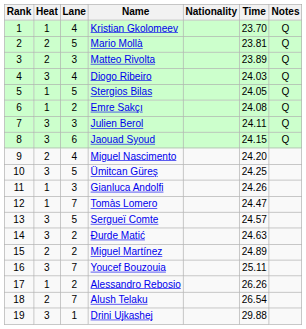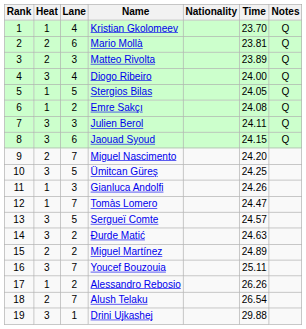 <table class="wikitable sortable" style="text-align:center">
 <tr>
 <th>Rank</th>
 <th>Heat</th>
 <th>Lane</th>
 <th>Name</th>
 <th>Nationality</th>
 <th>Time</th>
 <th>Notes</th>
 </tr>
 <tr bgcolor=ccffcc>
 <td>1</td>
 <td>1</td>
 <td>4</td>
 <td align=left><a href='#'>Kristian Gkolomeev</a></td>
 <td align=left></td>
 <td>23.70</td>
 <td>Q</td>
 </tr>
 <tr bgcolor=ccffcc>
 <td>2</td>
 <td>2</td>
-<td>5</td>
+<td>6</td>
 <td align=left><a href='#'>Mario Mollà</a></td>
 <td align=left></td>
 <td>23.81</td>
 <td>Q</td>
 </tr>
 <tr bgcolor=ccffcc>
 <td>3</td>
 <td>2</td>
 <td>3</td>
 <td align=left><a href='#'>Matteo Rivolta</a></td>
 <td align=left></td>
 <td>23.89</td>
 <td>Q</td>
 </tr>
 <tr bgcolor=ccffcc>
 <td>4</td>
 <td>3</td>
 <td>4</td>
 <td align=left><a href='#'>Diogo Ribeiro</a></td>
 <td align=left></td>
-<td>24.03</td>
+<td>24.00</td>
 <td>Q</td>
 </tr>
 <tr bgcolor=ccffcc>
 <td>5</td>
 <td>1</td>
 <td>5</td>
 <td align=left><a href='#'>Stergios Bilas</a></td>
 <td align=left></td>
 <td>24.05</td>
 <td>Q</td>
 </tr>
 <tr bgcolor=ccffcc>
 <td>6</td>
 <td>1</td>
 <td>2</td>
 <td align=left><a href='#'>Emre Sakçı</a></td>
 <td align=left></td>
 <td>24.08</td>
 <td>Q</td>
 </tr>
 <tr bgcolor=ccffcc>
 <td>7</td>
 <td>3</td>
 <td>3</td>
 <td align=left><a href='#'>Julien Berol</a></td>
 <td align=left></td>
 <td>24.11</td>
 <td>Q</td>
 </tr>
 <tr bgcolor=ccffcc>
 <td>8</td>
 <td>3</td>
 <td>6</td>
 <td align=left><a href='#'>Jaouad Syoud</a></td>
 <td align=left></td>
 <td>24.15</td>
 <td>Q</td>
 </tr>
 <tr>
 <td>9</td>
 <td>2</td>
-<td>4</td>
+<td>7</td>
 <td align=left><a href='#'>Miguel Nascimento</a></td>
 <td align=left></td>
 <td>24.20</td>
 <td></td>
 </tr>
 <tr>
 <td>10</td>
 <td>3</td>
 <td>5</td>
 <td align=left><a href='#'>Ümitcan Güreş</a></td>
 <td align=left></td>
 <td>24.25</td>
 <td></td>
 </tr>
 <tr>
 <td>11</td>
 <td>1</td>
 <td>3</td>
 <td align=left><a href='#'>Gianluca Andolfi</a></td>
 <td align=left></td>
 <td>24.26</td>
 <td></td>
 </tr>
 <tr>
 <td>12</td>
 <td>1</td>
 <td>7</td>
 <td align=left><a href='#'>Tomàs Lomero</a></td>
 <td align=left></td>
 <td>24.47</td>
 <td></td>
 </tr>
 <tr>
 <td>13</td>
 <td>3</td>
 <td>5</td>
 <td align=left><a href='#'>Sergueï Comte</a></td>
 <td align=left></td>
 <td>24.57</td>
 <td></td>
 </tr>
 <tr>
 <td>14</td>
 <td>3</td>
 <td>2</td>
 <td align=left><a href='#'>Đurde Matić</a></td>
 <td align=left></td>
 <td>24.63</td>
 <td></td>
 </tr>
 <tr>
 <td>15</td>
 <td>2</td>
 <td>2</td>
 <td align=left><a href='#'>Miguel Martínez</a></td>
 <td align=left></td>
 <td>24.89</td>
 <td></td>
 </tr>
 <tr>
 <td>16</td>
 <td>3</td>
 <td>7</td>
 <td align=left><a href='#'>Youcef Bouzouia</a></td>
 <td align=left></td>
 <td>25.11</td>
 <td></td>
 </tr>
 <tr>
 <td>17</td>
 <td>1</td>
 <td>2</td>
 <td align=left><a href='#'>Alessandro Rebosio</a></td>
 <td align=left></td>
 <td>26.26</td>
 <td></td>
 </tr>
 <tr>
 <td>18</td>
 <td>2</td>
 <td>7</td>
 <td align=left><a href='#'>Alush Telaku</a></td>
 <td align=left></td>
 <td>26.54</td>
 <td></td>
 </tr>
 <tr>
 <td>19</td>
 <td>3</td>
 <td>1</td>
 <td align=left><a href='#'>Drini Ujkashej</a></td>
 <td align=left></td>
 <td>29.88</td>
 <td></td>
 </tr>
 </table>
